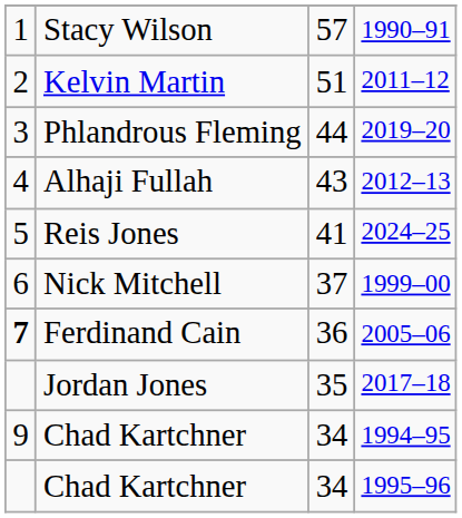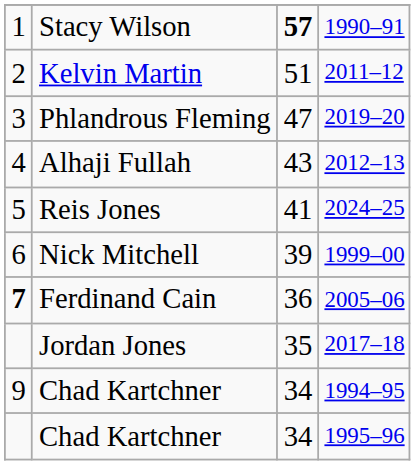 <table class="wikitable">
 <tr>
 </tr>
 <tr>
 <td>1</td>
 <td>Stacy Wilson</td>
-<td>57</td>
+<td><strong>57</strong></td>
 <td style="font-size:80%;"><a href='#'>1990–91</a></td>
 </tr>
 <tr>
 <td>2</td>
 <td><a href='#'>Kelvin Martin</a></td>
 <td>51</td>
 <td style="font-size:80%;"><a href='#'>2011–12</a></td>
 </tr>
 <tr>
 <td>3</td>
 <td>Phlandrous Fleming</td>
-<td>44</td>
+<td>47</td>
 <td style="font-size:80%;"><a href='#'>2019–20</a></td>
 </tr>
 <tr>
 <td>4</td>
 <td>Alhaji Fullah</td>
 <td>43</td>
 <td style="font-size:80%;"><a href='#'>2012–13</a></td>
 </tr>
 <tr>
 <td>5</td>
 <td>Reis Jones</td>
 <td>41</td>
 <td style="font-size:80%;"><a href='#'>2024–25</a></td>
 </tr>
 <tr>
 <td>6</td>
 <td>Nick Mitchell</td>
-<td>37</td>
+<td>39</td>
 <td style="font-size:80%;"><a href='#'>1999–00</a></td>
 </tr>
 <tr>
 <td><strong>7</strong></td>
 <td>Ferdinand Cain</td>
 <td>36</td>
 <td style="font-size:80%;"><a href='#'>2005–06</a></td>
 </tr>
 <tr>
 <td></td>
 <td>Jordan Jones</td>
 <td>35</td>
 <td style="font-size:80%;"><a href='#'>2017–18</a></td>
 </tr>
 <tr>
 <td>9</td>
 <td>Chad Kartchner</td>
 <td>34</td>
 <td style="font-size:80%;"><a href='#'>1994–95</a></td>
 </tr>
 <tr>
 <td></td>
 <td>Chad Kartchner</td>
 <td>34</td>
 <td style="font-size:80%;"><a href='#'>1995–96</a></td>
 </tr>
 </table>
